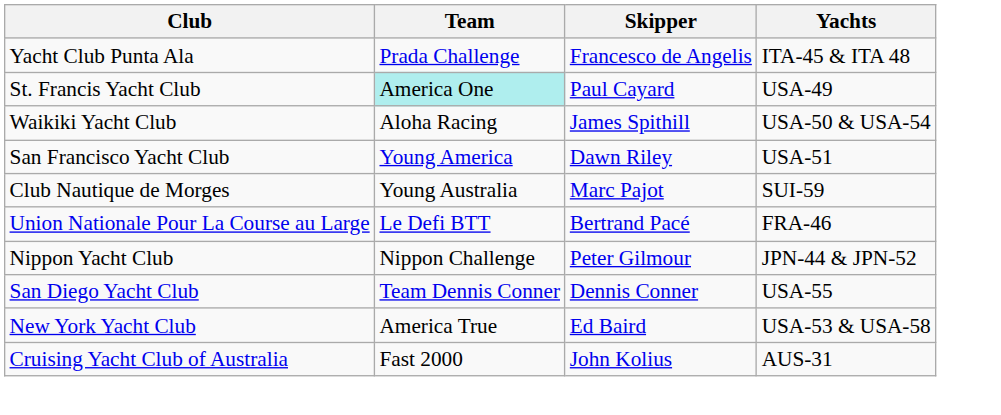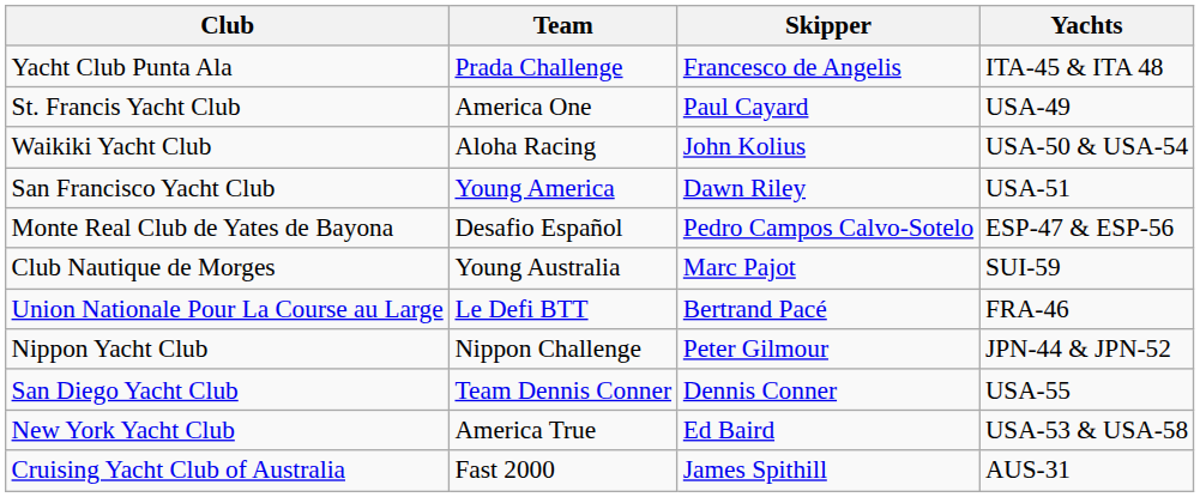 <table class="wikitable">
 <tr>
 <th>Club</th>
 <th>Team</th>
 <th>Skipper</th>
 <th>Yachts</th>
 </tr>
 <tr>
 <td> Yacht Club Punta Ala</td>
 <td><a href='#'>Prada Challenge</a></td>
 <td> <a href='#'>Francesco de Angelis</a></td>
 <td>ITA-45 & ITA 48</td>
 </tr>
 <tr>
 <td> St. Francis Yacht Club</td>
-<td style="background: paleturquoise;">America One</td>
+<td>America One</td>
 <td> <a href='#'>Paul Cayard</a></td>
 <td>USA-49</td>
 </tr>
 <tr>
 <td> Waikiki Yacht Club</td>
 <td>Aloha Racing</td>
-<td> <a href='#'>James Spithill</a></td>
+<td> <a href='#'>John Kolius</a></td>
 <td>USA-50 & USA-54</td>
 </tr>
 <tr>
 <td> San Francisco Yacht Club</td>
 <td><a href='#'>Young America</a></td>
 <td> <a href='#'>Dawn Riley</a></td>
 <td>USA-51</td>
+</tr>
+<tr>
+<td> Monte Real Club de Yates de Bayona</td>
+<td>Desafio Español</td>
+<td> <a href='#'>Pedro Campos Calvo-Sotelo</a></td>
+<td>ESP-47 & ESP-56</td>
 </tr>
 <tr>
 <td> Club Nautique de Morges</td>
 <td>Young Australia</td>
 <td> <a href='#'>Marc Pajot</a></td>
 <td>SUI-59</td>
 </tr>
 <tr>
 <td> <a href='#'>Union Nationale Pour La Course au Large</a></td>
 <td><a href='#'>Le Defi BTT</a></td>
 <td> <a href='#'>Bertrand Pacé</a></td>
 <td>FRA-46</td>
 </tr>
 <tr>
 <td> Nippon Yacht Club</td>
 <td>Nippon Challenge</td>
 <td> <a href='#'>Peter Gilmour</a></td>
 <td>JPN-44 & JPN-52</td>
 </tr>
 <tr>
 <td> <a href='#'>San Diego Yacht Club</a></td>
 <td><a href='#'>Team Dennis Conner</a></td>
 <td> <a href='#'>Dennis Conner</a></td>
 <td>USA-55</td>
 </tr>
 <tr>
 <td> <a href='#'>New York Yacht Club</a></td>
 <td>America True</td>
 <td> <a href='#'>Ed Baird</a></td>
 <td>USA-53 & USA-58</td>
 </tr>
 <tr>
 <td> <a href='#'>Cruising Yacht Club of Australia</a></td>
 <td>Fast 2000</td>
-<td> <a href='#'>John Kolius</a></td>
+<td> <a href='#'>James Spithill</a></td>
 <td>AUS-31</td>
 </tr>
 </table>
